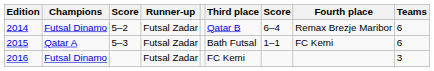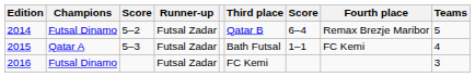 <table class="wikitable">
 <tr>
 <th>Edition</th>
 <th>Champions</th>
 <th>Score</th>
 <th>Runner-up</th>
 <th></th>
 <th>Third place</th>
 <th>Score</th>
 <th>Fourth place</th>
 <th>Teams</th>
 </tr>
 <tr>
 <td><a href='#'>2014</a></td>
 <td><a href='#'>Futsal Dinamo</a></td>
 <td>5–2</td>
 <td>Futsal Zadar</td>
 <td></td>
 <td><a href='#'>Qatar B</a></td>
 <td>6–4</td>
 <td>Remax Brezje Maribor</td>
-<td>6</td>
+<td>5</td>
 </tr>
 <tr>
 <td><a href='#'>2015</a></td>
 <td><a href='#'>Qatar A</a></td>
 <td>5–3</td>
 <td>Futsal Zadar</td>
 <td></td>
 <td>Bath Futsal</td>
 <td>1–1</td>
 <td>FC Kemi</td>
-<td>6</td>
+<td>4</td>
 </tr>
 <tr>
 <td><a href='#'>2016</a></td>
 <td><a href='#'>Futsal Dinamo</a></td>
 <td></td>
 <td>Futsal Zadar</td>
 <td></td>
 <td>FC Kemi</td>
 <td></td>
 <td></td>
 <td>3</td>
 </tr>
 </table>
